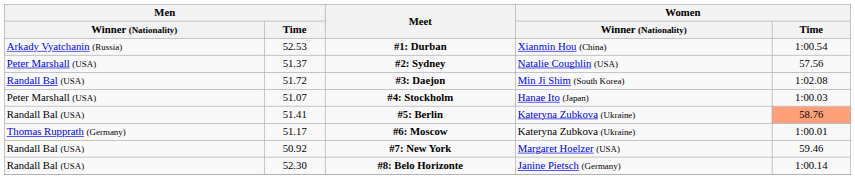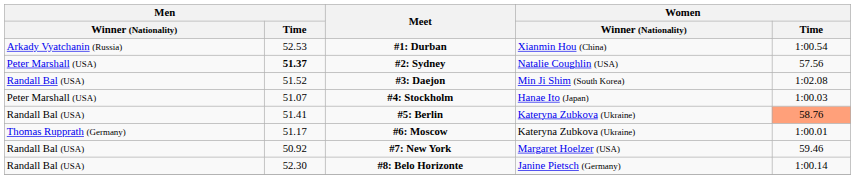 <table class=wikitable width=100%>
 <tr>
 <th colspan="2">Men</th>
 <th rowspan="2">Meet</th>
 <th colspan="2">Women</th>
 </tr>
 <tr>
 <th>Winner <small>(Nationality)</small></th>
 <th>Time</th>
 <th>Winner <small>(Nationality)</small></th>
 <th>Time</th>
 </tr>
 <tr>
 <td> <a href='#'>Arkady Vyatchanin</a> <small>(Russia)</small></td>
 <td align=center>52.53</td>
 <td align=center><strong>#1: Durban</strong></td>
 <td> <a href='#'>Xianmin Hou</a> <small>(China)</small></td>
 <td align=center>1:00.54</td>
 </tr>
 <tr>
 <td> <a href='#'>Peter Marshall</a> <small>(USA)</small></td>
-<td align=center>51.37</td>
+<td align=center><strong>51.37</strong></td>
 <td align=center><strong>#2: Sydney</strong></td>
 <td> <a href='#'>Natalie Coughlin</a> <small>(USA)</small></td>
 <td align=center>57.56</td>
 </tr>
 <tr>
 <td> <a href='#'>Randall Bal</a> <small>(USA)</small></td>
-<td align=center>51.72</td>
+<td align=center>51.52</td>
 <td align=center><strong>#3: Daejon</strong></td>
 <td> <a href='#'>Min Ji Shim</a> <small>(South Korea)</small></td>
 <td align=center>1:02.08</td>
 </tr>
 <tr>
 <td> Peter Marshall <small>(USA)</small></td>
 <td align=center>51.07</td>
 <td align=center><strong>#4: Stockholm</strong></td>
 <td> <a href='#'>Hanae Ito</a> <small>(Japan)</small></td>
 <td align=center>1:00.03</td>
 </tr>
 <tr>
 <td> Randall Bal <small>(USA)</small></td>
 <td align=center>51.41</td>
 <td align=center><strong>#5: Berlin</strong></td>
 <td> <a href='#'>Kateryna Zubkova</a> <small>(Ukraine)</small></td>
 <td align=center style="background: lightsalmon;">58.76</td>
 </tr>
 <tr>
 <td> <a href='#'>Thomas Rupprath</a> <small>(Germany)</small></td>
 <td align=center>51.17</td>
 <td align=center><strong>#6: Moscow</strong></td>
 <td> Kateryna Zubkova <small>(Ukraine)</small></td>
 <td align=center>1:00.01</td>
 </tr>
 <tr>
 <td> Randall Bal <small>(USA)</small></td>
 <td align=center>50.92</td>
 <td align=center><strong>#7: New York</strong></td>
 <td> <a href='#'>Margaret Hoelzer</a> <small>(USA)</small></td>
 <td align=center>59.46</td>
 </tr>
 <tr>
 <td> Randall Bal <small>(USA)</small></td>
 <td align=center>52.30</td>
 <td align=center><strong>#8: Belo Horizonte</strong></td>
 <td> <a href='#'>Janine Pietsch</a> <small>(Germany)</small></td>
 <td align=center>1:00.14</td>
 </tr>
 <tr>
 </tr>
 </table>
